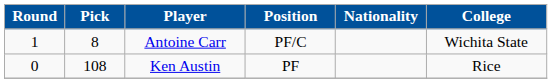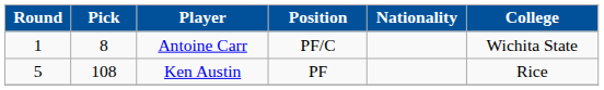 <table class="wikitable sortable sortable">
 <tr>
 <th style="background:#00519a; color:white" width="10%">Round</th>
 <th style="background:#00519a; color:white" width="10%">Pick</th>
 <th style="background:#00519a; color:white" width="20%">Player</th>
 <th style="background:#00519a; color:white" width="15%">Position</th>
 <th style="background:#00519a; color:white" width="15%">Nationality</th>
 <th style="background:#00519a; color:white" width="20%">College</th>
 </tr>
 <tr style="text-align: center">
 <td>1</td>
 <td>8</td>
 <td><a href='#'>Antoine Carr</a></td>
 <td>PF/C</td>
 <td></td>
 <td>Wichita State</td>
 </tr>
 <tr style="text-align: center">
-<td>0</td>
+<td>5</td>
 <td>108</td>
 <td><a href='#'>Ken Austin</a></td>
 <td>PF</td>
 <td></td>
 <td>Rice</td>
 </tr>
 <tr style="text-align: center">
 </tr>
 </table>
